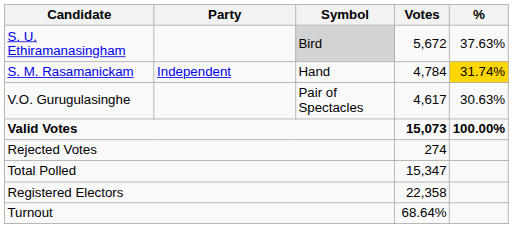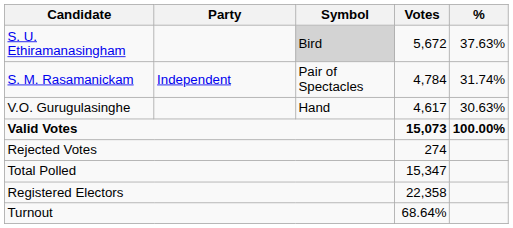 <table class="wikitable" border="1" style="text-align:right;">
 <tr>
 <th align=left width="180">Candidate</th>
 <th align=left width="180">Party</th>
 <th align=left width="120">Symbol</th>
 <th align=left width="60">Votes</th>
 <th align=left width="60">%</th>
 </tr>
 <tr>
 <td align=left><a href='#'>S. U. Ethiramanasingham</a></td>
 <td></td>
 <td align=left style="background: lightgrey;">Bird</td>
 <td>5,672</td>
 <td>37.63%</td>
 </tr>
 <tr>
 <td align=left><a href='#'>S. M. Rasamanickam</a></td>
 <td align=left><a href='#'>Independent</a></td>
-<td align=left>Hand</td>
+<td align=left>Pair of Spectacles</td>
 <td>4,784</td>
-<td style="background: gold;">31.74%</td>
+<td>31.74%</td>
 </tr>
 <tr>
 <td align=left>V.O. Gurugulasinghe</td>
 <td></td>
-<td align=left>Pair of Spectacles</td>
+<td align=left>Hand</td>
 <td>4,617</td>
 <td>30.63%</td>
 </tr>
 <tr>
 <td align=left colspan=3><strong>Valid Votes</strong></td>
 <td><strong>15,073</strong></td>
 <td><strong>100.00%</strong></td>
 </tr>
 <tr>
 <td align=left colspan=3>Rejected Votes</td>
 <td>274</td>
 <td></td>
 </tr>
 <tr>
 <td align=left colspan=3>Total Polled</td>
 <td>15,347</td>
 <td></td>
 </tr>
 <tr>
 <td align=left colspan=3>Registered Electors</td>
 <td>22,358</td>
 <td></td>
 </tr>
 <tr>
 <td align=left colspan=3>Turnout</td>
 <td>68.64%</td>
 <td></td>
 </tr>
 </table>
